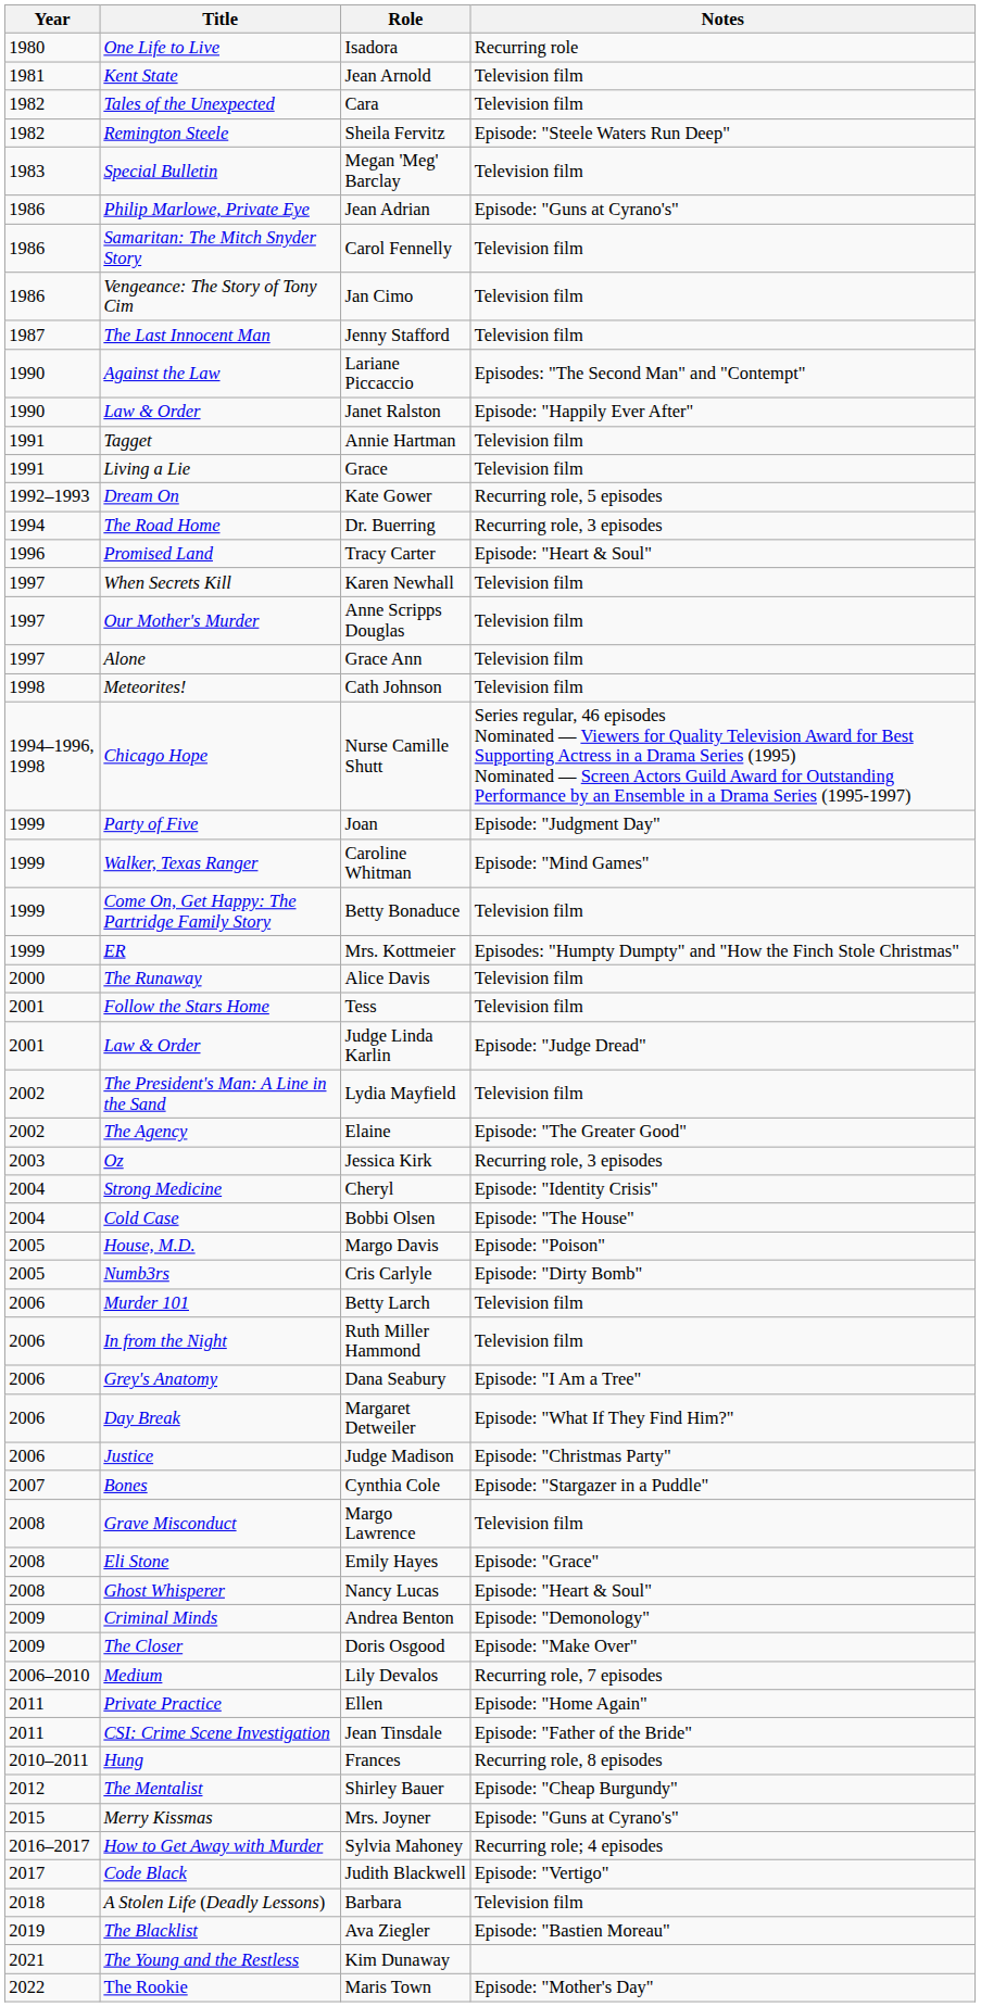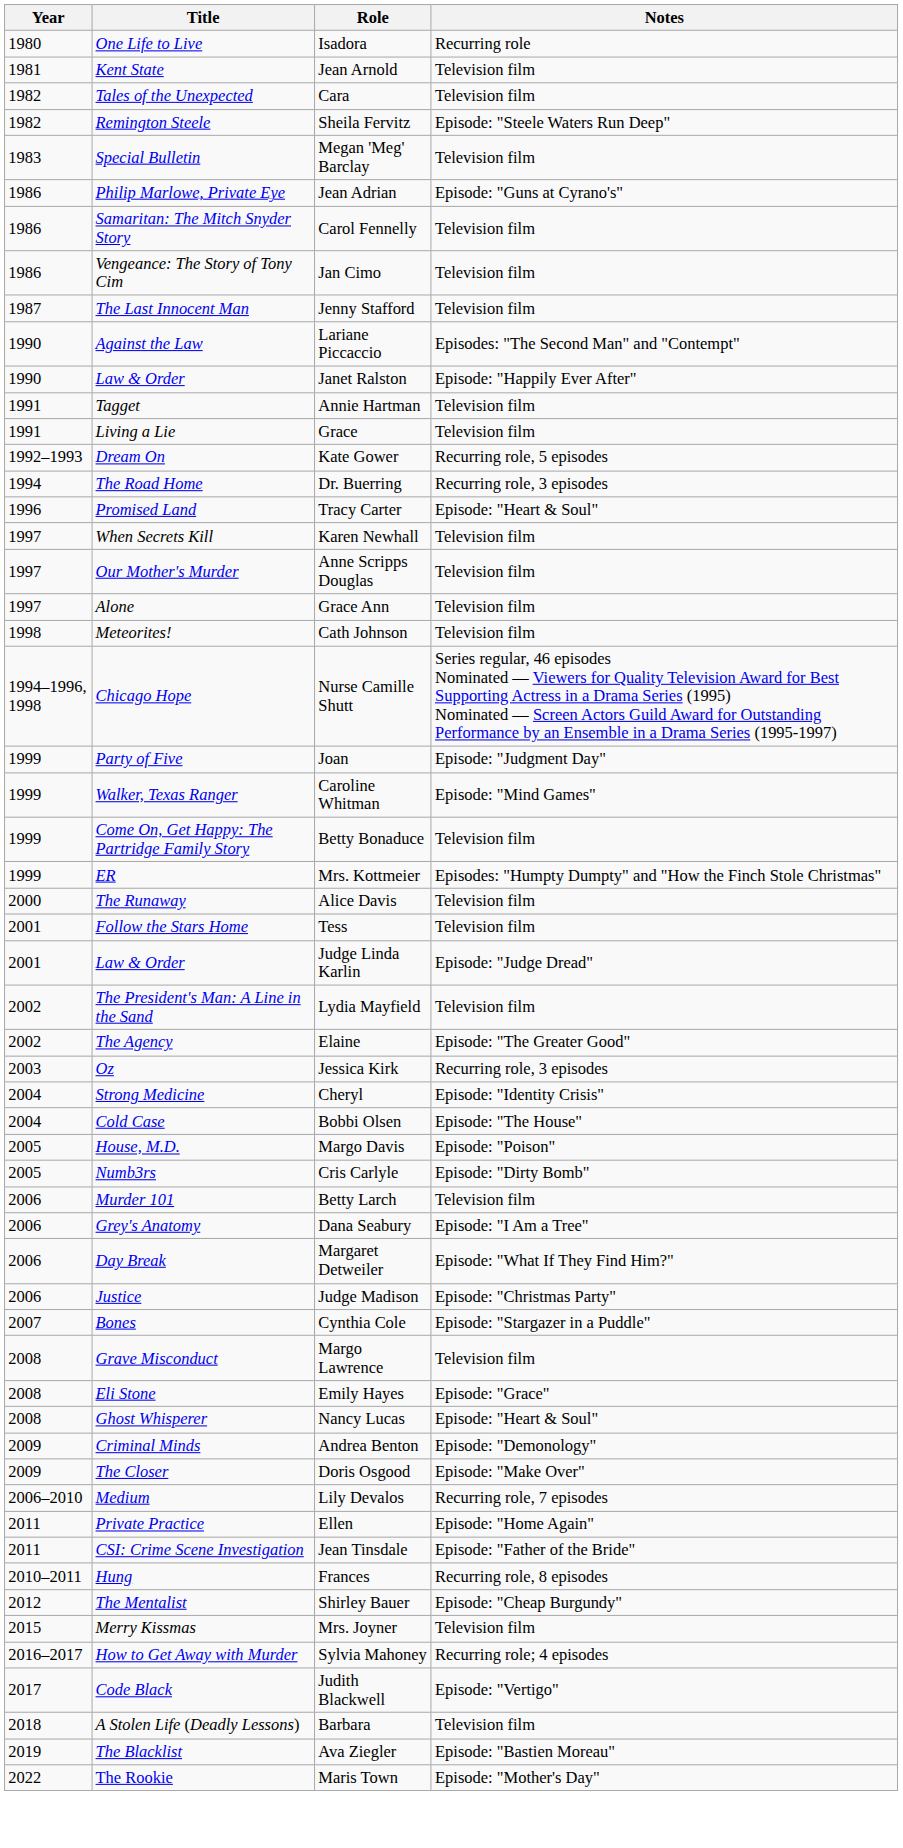 <table class="wikitable sortable">
 <tr>
 <th>Year</th>
 <th>Title</th>
 <th>Role</th>
 <th class="unsortable">Notes</th>
 </tr>
 <tr>
 <td>1980</td>
 <td><em><a href='#'>One Life to Live</a></em></td>
 <td>Isadora</td>
 <td>Recurring role</td>
 </tr>
 <tr>
 <td>1981</td>
 <td><em><a href='#'>Kent State</a></em></td>
 <td>Jean Arnold</td>
 <td>Television film</td>
 </tr>
 <tr>
 <td>1982</td>
 <td><em><a href='#'>Tales of the Unexpected</a> </em></td>
 <td>Cara</td>
 <td>Television film</td>
 </tr>
 <tr>
 <td>1982</td>
 <td><em><a href='#'>Remington Steele</a></em></td>
 <td>Sheila Fervitz</td>
 <td>Episode: "Steele Waters Run Deep"</td>
 </tr>
 <tr>
 <td>1983</td>
 <td><em><a href='#'>Special Bulletin</a></em></td>
 <td>Megan 'Meg' Barclay</td>
 <td>Television film</td>
 </tr>
 <tr>
 <td>1986</td>
 <td><em><a href='#'>Philip Marlowe, Private Eye</a></em></td>
 <td>Jean Adrian</td>
 <td>Episode: "Guns at Cyrano's"</td>
 </tr>
 <tr>
 <td>1986</td>
 <td><em><a href='#'>Samaritan: The Mitch Snyder Story</a></em></td>
 <td>Carol Fennelly</td>
 <td>Television film</td>
 </tr>
 <tr>
 <td>1986</td>
 <td><em>Vengeance: The Story of Tony Cim</em></td>
 <td>Jan Cimo</td>
 <td>Television film</td>
 </tr>
 <tr>
 <td>1987</td>
 <td><em><a href='#'>The Last Innocent Man</a></em></td>
 <td>Jenny Stafford</td>
 <td>Television film</td>
 </tr>
 <tr>
 <td>1990</td>
 <td><em><a href='#'>Against the Law</a></em></td>
 <td>Lariane Piccaccio</td>
 <td>Episodes: "The Second Man" and  "Contempt"</td>
 </tr>
 <tr>
 <td>1990</td>
 <td><em> <a href='#'>Law & Order</a></em></td>
 <td>Janet Ralston</td>
 <td>Episode: "Happily Ever After"</td>
 </tr>
 <tr>
 <td>1991</td>
 <td><em>Tagget</em></td>
 <td>Annie Hartman</td>
 <td>Television film</td>
 </tr>
 <tr>
 <td>1991</td>
 <td><em>Living a Lie</em></td>
 <td>Grace</td>
 <td>Television film</td>
 </tr>
 <tr>
 <td>1992–1993</td>
 <td><em> <a href='#'>Dream On</a></em></td>
 <td>Kate Gower</td>
 <td>Recurring role, 5 episodes</td>
 </tr>
 <tr>
 <td>1994</td>
 <td><em><a href='#'>The Road Home</a></em></td>
 <td>Dr. Buerring</td>
 <td>Recurring role, 3 episodes</td>
 </tr>
 <tr>
 <td>1996</td>
 <td><em><a href='#'>Promised Land</a></em></td>
 <td>Tracy Carter</td>
 <td>Episode: "Heart & Soul"</td>
 </tr>
 <tr>
 <td>1997</td>
 <td><em>When Secrets Kill</em></td>
 <td>Karen Newhall</td>
 <td>Television film</td>
 </tr>
 <tr>
 <td>1997</td>
 <td><em><a href='#'>Our Mother's Murder</a></em></td>
 <td>Anne Scripps Douglas</td>
 <td>Television film</td>
 </tr>
 <tr>
 <td>1997</td>
 <td><em>Alone</em></td>
 <td>Grace Ann</td>
 <td>Television film</td>
 </tr>
 <tr>
 <td>1998</td>
 <td><em>Meteorites!</em></td>
 <td>Cath Johnson</td>
 <td>Television film</td>
 </tr>
 <tr>
 <td>1994–1996, 1998</td>
 <td><em><a href='#'>Chicago Hope</a> </em></td>
 <td>Nurse Camille Shutt</td>
 <td>Series regular, 46 episodes<br>Nominated — <a href='#'>Viewers for Quality Television Award for Best Supporting Actress in a Drama Series</a> (1995)<br>Nominated — <a href='#'>Screen Actors Guild Award for Outstanding Performance by an Ensemble in a Drama Series</a> (1995-1997)</td>
 </tr>
 <tr>
 <td>1999</td>
 <td><em><a href='#'>Party of Five</a></em></td>
 <td>Joan</td>
 <td>Episode: "Judgment Day"</td>
 </tr>
 <tr>
 <td>1999</td>
 <td><em><a href='#'>Walker, Texas Ranger</a></em></td>
 <td>Caroline Whitman</td>
 <td>Episode: "Mind Games"</td>
 </tr>
 <tr>
 <td>1999</td>
 <td><em><a href='#'>Come On, Get Happy: The Partridge Family Story</a></em></td>
 <td>Betty Bonaduce</td>
 <td>Television film</td>
 </tr>
 <tr>
 <td>1999</td>
 <td><em><a href='#'>ER</a></em></td>
 <td>Mrs. Kottmeier</td>
 <td>Episodes: "Humpty Dumpty" and  "How the Finch Stole Christmas"</td>
 </tr>
 <tr>
 <td>2000</td>
 <td><em><a href='#'>The Runaway</a></em></td>
 <td>Alice Davis</td>
 <td>Television film</td>
 </tr>
 <tr>
 <td>2001</td>
 <td><em><a href='#'>Follow the Stars Home</a></em></td>
 <td>Tess</td>
 <td>Television film</td>
 </tr>
 <tr>
 <td>2001</td>
 <td><em> <a href='#'>Law & Order</a></em></td>
 <td>Judge Linda Karlin</td>
 <td>Episode: "Judge Dread"</td>
 </tr>
 <tr>
 <td>2002</td>
 <td><em><a href='#'>The President's Man: A Line in the Sand</a></em></td>
 <td>Lydia Mayfield</td>
 <td>Television film</td>
 </tr>
 <tr>
 <td>2002</td>
 <td><em> <a href='#'>The Agency</a></em></td>
 <td>Elaine</td>
 <td>Episode: "The Greater Good"</td>
 </tr>
 <tr>
 <td>2003</td>
 <td><em><a href='#'>Oz</a></em></td>
 <td>Jessica Kirk</td>
 <td>Recurring role, 3 episodes</td>
 </tr>
 <tr>
 <td>2004</td>
 <td><em> <a href='#'>Strong Medicine</a></em></td>
 <td>Cheryl</td>
 <td>Episode: "Identity Crisis"</td>
 </tr>
 <tr>
 <td>2004</td>
 <td><em> <a href='#'>Cold Case</a></em></td>
 <td>Bobbi Olsen</td>
 <td>Episode: "The House"</td>
 </tr>
 <tr>
 <td>2005</td>
 <td><em><a href='#'>House, M.D.</a></em></td>
 <td>Margo Davis</td>
 <td>Episode: "Poison"</td>
 </tr>
 <tr>
 <td>2005</td>
 <td><em><a href='#'>Numb3rs</a> </em></td>
 <td>Cris Carlyle</td>
 <td>Episode: "Dirty Bomb"</td>
 </tr>
 <tr>
 <td>2006</td>
 <td><em><a href='#'>Murder 101</a></em></td>
 <td>Betty Larch</td>
 <td>Television film</td>
 </tr>
 <tr>
 <td>2006</td>
-<td><em><a href='#'>In from the Night</a></em></td>
-<td>Ruth Miller Hammond</td>
-<td>Television film</td>
-</tr>
-<tr>
-<td>2006</td>
 <td><em><a href='#'>Grey's Anatomy</a> </em></td>
 <td>Dana Seabury</td>
 <td>Episode: "I Am a Tree"</td>
 </tr>
 <tr>
 <td>2006</td>
 <td><em><a href='#'>Day Break</a> </em></td>
 <td>Margaret Detweiler</td>
 <td>Episode: "What If They Find Him?"</td>
 </tr>
 <tr>
 <td>2006</td>
 <td><em> <a href='#'>Justice</a></em></td>
 <td>Judge Madison</td>
 <td>Episode: "Christmas Party"</td>
 </tr>
 <tr>
 <td>2007</td>
 <td><em><a href='#'>Bones</a> </em></td>
 <td>Cynthia Cole</td>
 <td>Episode: "Stargazer in a Puddle"</td>
 </tr>
 <tr>
 <td>2008</td>
 <td><em> <a href='#'>Grave Misconduct</a></em></td>
 <td>Margo Lawrence</td>
 <td>Television film</td>
 </tr>
 <tr>
 <td>2008</td>
 <td><em> <a href='#'>Eli Stone</a></em></td>
 <td>Emily Hayes</td>
 <td>Episode: "Grace"</td>
 </tr>
 <tr>
 <td>2008</td>
 <td><em> <a href='#'>Ghost Whisperer</a></em></td>
 <td>Nancy Lucas</td>
 <td>Episode: "Heart & Soul"</td>
 </tr>
 <tr>
 <td>2009</td>
 <td><em><a href='#'>Criminal Minds</a> </em></td>
 <td>Andrea Benton</td>
 <td>Episode: "Demonology"</td>
 </tr>
 <tr>
 <td>2009</td>
 <td><em><a href='#'>The Closer</a> </em></td>
 <td>Doris Osgood</td>
 <td>Episode: "Make Over"</td>
 </tr>
 <tr>
 <td>2006–2010</td>
 <td><em> <a href='#'>Medium</a></em></td>
 <td>Lily Devalos</td>
 <td>Recurring role, 7 episodes</td>
 </tr>
 <tr>
 <td>2011</td>
 <td><em><a href='#'>Private Practice</a> </em></td>
 <td>Ellen</td>
 <td>Episode: "Home Again"</td>
 </tr>
 <tr>
 <td>2011</td>
 <td><em><a href='#'>CSI: Crime Scene Investigation</a> </em></td>
 <td>Jean Tinsdale</td>
 <td>Episode: "Father of the Bride"</td>
 </tr>
 <tr>
 <td>2010–2011</td>
 <td><em> <a href='#'>Hung</a></em></td>
 <td>Frances</td>
 <td>Recurring role, 8 episodes</td>
 </tr>
 <tr>
 <td>2012</td>
 <td><em><a href='#'>The Mentalist</a> </em></td>
 <td>Shirley Bauer</td>
 <td>Episode: "Cheap Burgundy"</td>
 </tr>
 <tr>
 <td>2015</td>
 <td><em>Merry Kissmas</em></td>
 <td>Mrs. Joyner</td>
-<td>Episode: "Guns at Cyrano's"</td>
+<td>Television film</td>
 </tr>
 <tr>
 <td>2016–2017</td>
 <td><em><a href='#'>How to Get Away with Murder</a> </em></td>
 <td>Sylvia Mahoney</td>
 <td>Recurring role; 4 episodes</td>
 </tr>
 <tr>
 <td>2017</td>
 <td><em><a href='#'>Code Black</a> </em></td>
 <td>Judith Blackwell</td>
 <td>Episode: "Vertigo"</td>
 </tr>
 <tr>
 <td>2018</td>
 <td><em>A Stolen Life</em> (<em>Deadly Lessons</em>)</td>
 <td>Barbara</td>
 <td>Television film</td>
 </tr>
 <tr>
 <td>2019</td>
 <td><em><a href='#'>The Blacklist</a></em></td>
 <td>Ava Ziegler</td>
 <td>Episode: "Bastien Moreau"</td>
 </tr>
 <tr>
-<td>2021</td>
-<td><em><a href='#'>The Young and the Restless</a></em></td>
-<td>Kim Dunaway</td>
-<td></td>
-</tr>
-<tr>
 <td>2022</td>
 <td><a href='#'>The Rookie</a></td>
 <td>Maris Town</td>
 <td>Episode: "Mother's Day"</td>
 </tr>
 </table>
